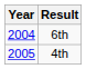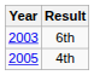 <table class="wikitable" style="text-align:center">
 <tr>
 <th>Year</th>
 <th>Result</th>
 </tr>
 <tr>
-<td><a href='#'>2004</a></td>
+<td><a href='#'>2003</a></td>
 <td>6th</td>
 </tr>
 <tr>
 <td><a href='#'>2005</a></td>
 <td>4th</td>
 </tr>
 </table>
